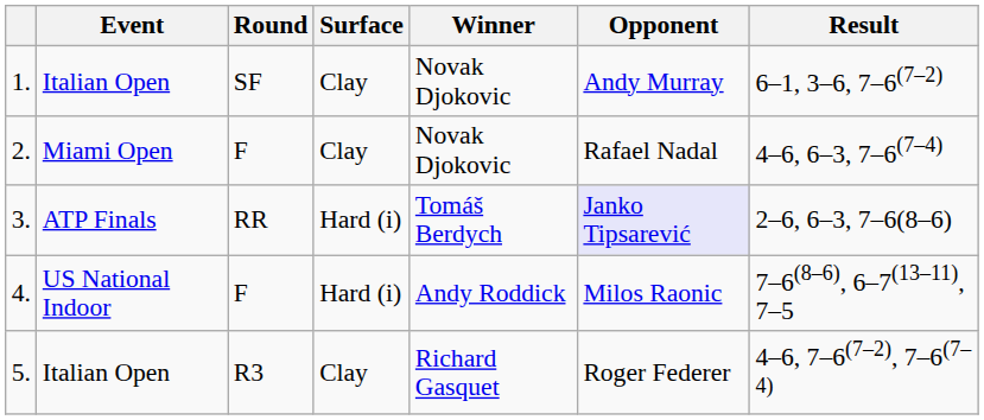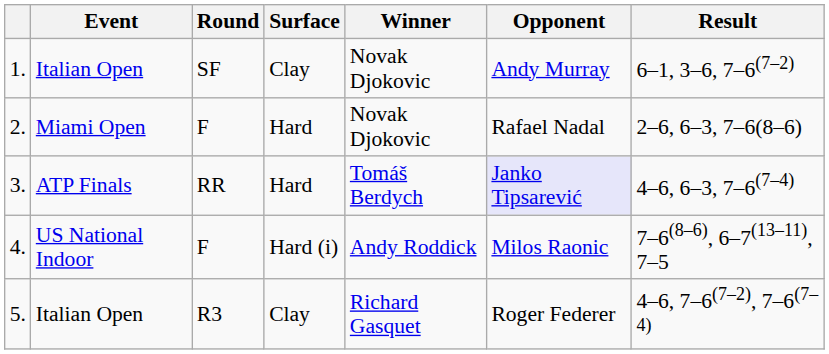 <table class=wikitable>
 <tr>
 <th></th>
 <th>Event</th>
 <th>Round</th>
 <th>Surface</th>
 <th>Winner</th>
 <th>Opponent</th>
 <th>Result</th>
 </tr>
 <tr>
 <td>1.</td>
 <td><a href='#'>Italian Open</a></td>
 <td>SF</td>
 <td>Clay</td>
 <td> Novak Djokovic</td>
 <td> <a href='#'>Andy Murray</a></td>
 <td>6–1, 3–6, 7–6<sup>(7–2)</sup></td>
 </tr>
 <tr>
 <td>2.</td>
 <td><a href='#'>Miami Open</a></td>
 <td>F</td>
-<td>Clay</td>
+<td>Hard</td>
 <td> Novak Djokovic</td>
 <td> Rafael Nadal</td>
-<td>4–6, 6–3, 7–6<sup>(7–4)</sup></td>
+<td>2–6, 6–3, 7–6(8–6)</td>
 </tr>
 <tr>
 <td>3.</td>
 <td><a href='#'>ATP Finals</a></td>
 <td>RR</td>
-<td>Hard (i)</td>
+<td>Hard</td>
 <td> <a href='#'>Tomáš Berdych</a></td>
 <td style="background: lavender;"> <a href='#'>Janko Tipsarević</a></td>
-<td>2–6, 6–3, 7–6(8–6)</td>
+<td>4–6, 6–3, 7–6<sup>(7–4)</sup></td>
 </tr>
 <tr>
 <td>4.</td>
 <td><a href='#'>US National Indoor</a></td>
 <td>F</td>
 <td>Hard (i)</td>
 <td> <a href='#'>Andy Roddick</a></td>
 <td> <a href='#'>Milos Raonic</a></td>
 <td>7–6<sup>(8–6)</sup>, 6–7<sup>(13–11)</sup>, 7–5</td>
 </tr>
 <tr>
 <td>5.</td>
 <td>Italian Open</td>
 <td>R3</td>
 <td>Clay</td>
 <td> <a href='#'>Richard Gasquet</a></td>
 <td> Roger Federer</td>
 <td>4–6, 7–6<sup>(7–2)</sup>, 7–6<sup>(7–4)</sup></td>
 </tr>
 </table>
